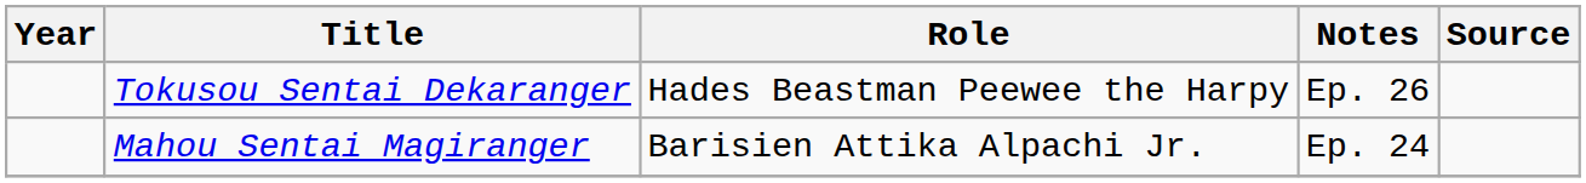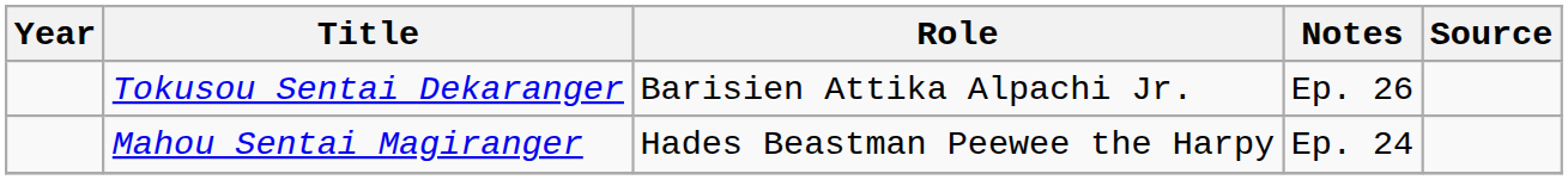 <table class="wikitable sortable plainrowheaders">
 <tr>
 <th>Year</th>
 <th>Title</th>
 <th>Role</th>
 <th class="unsortable">Notes</th>
 <th class="unsortable">Source</th>
 </tr>
 <tr>
 <td></td>
 <td><em><a href='#'>Tokusou Sentai Dekaranger</a></em></td>
-<td>Hades Beastman Peewee the Harpy</td>
+<td>Barisien Attika Alpachi Jr.</td>
 <td>Ep. 26</td>
 <td></td>
 </tr>
 <tr>
 <td></td>
 <td><em><a href='#'>Mahou Sentai Magiranger</a></em></td>
-<td>Barisien Attika Alpachi Jr.</td>
+<td>Hades Beastman Peewee the Harpy</td>
 <td>Ep. 24</td>
 <td></td>
 </tr>
 <tr>
 </tr>
 </table>
